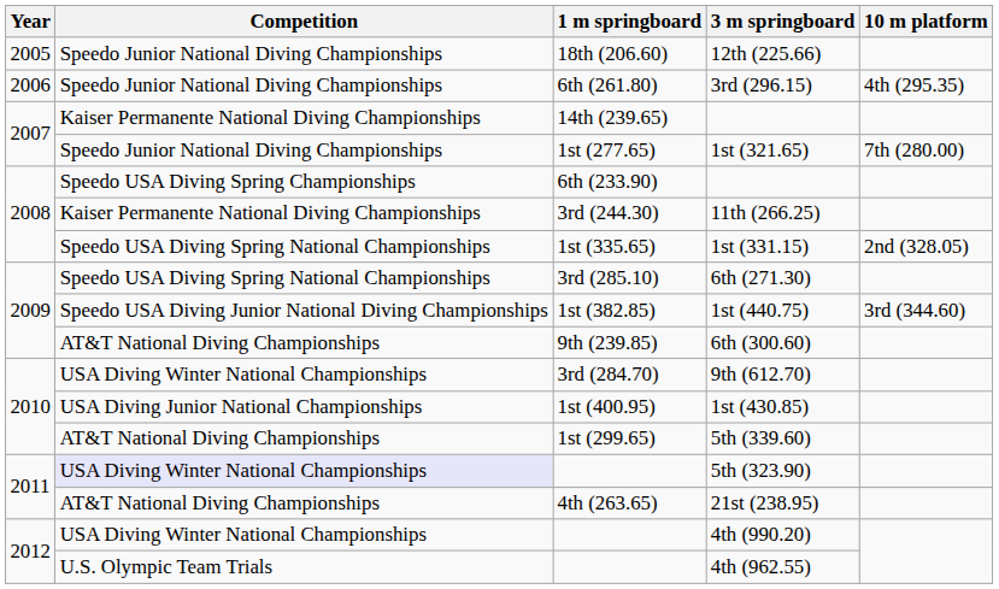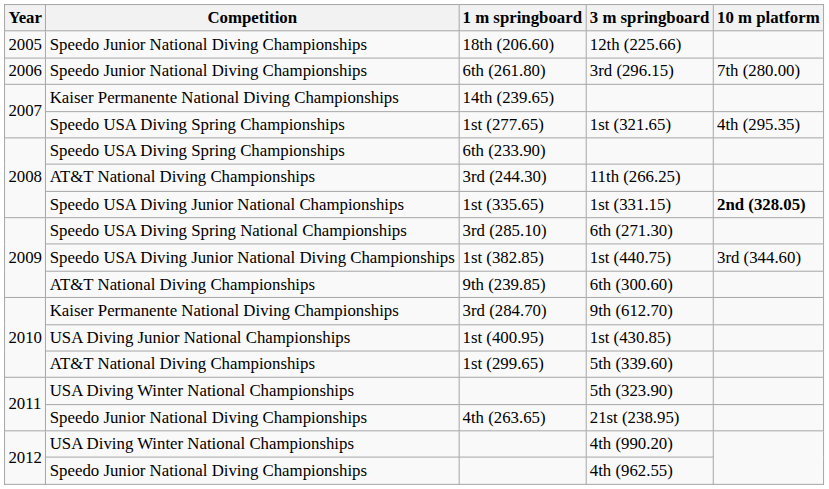 <table class="wikitable">
 <tr>
 <th>Year</th>
 <th>Competition</th>
 <th>1 m springboard</th>
 <th>3 m springboard</th>
 <th>10 m platform</th>
 </tr>
 <tr>
 <td>2005</td>
 <td>Speedo Junior National Diving Championships</td>
 <td>18th (206.60)</td>
 <td>12th (225.66)</td>
 <td></td>
 </tr>
 <tr>
 <td>2006</td>
 <td>Speedo Junior National Diving Championships</td>
 <td>6th (261.80)</td>
 <td>3rd (296.15)</td>
-<td>4th (295.35)</td>
+<td>7th (280.00)</td>
 </tr>
 <tr>
 <td rowspan="2">2007</td>
 <td>Kaiser Permanente National Diving Championships</td>
 <td>14th (239.65)</td>
 <td></td>
 </tr>
 <tr>
-<td>Speedo Junior National Diving Championships</td>
+<td>Speedo USA Diving Spring Championships</td>
 <td>1st (277.65)</td>
 <td>1st (321.65)</td>
-<td>7th (280.00)</td>
+<td>4th (295.35)</td>
 </tr>
 <tr>
 <td rowspan="3">2008</td>
 <td>Speedo USA Diving Spring Championships</td>
 <td>6th (233.90)</td>
 <td></td>
 <td></td>
 </tr>
 <tr>
-<td>Kaiser Permanente National Diving Championships</td>
+<td>AT&T National Diving Championships</td>
 <td>3rd (244.30)</td>
 <td>11th (266.25)</td>
 <td></td>
 </tr>
 <tr>
-<td>Speedo USA Diving Spring National Championships</td>
+<td>Speedo USA Diving Junior National Championships</td>
 <td>1st (335.65)</td>
 <td>1st (331.15)</td>
-<td>2nd (328.05)</td>
+<td><strong>2nd (328.05)</strong></td>
 </tr>
 <tr>
 <td rowspan="3">2009</td>
 <td>Speedo USA Diving Spring National Championships</td>
 <td>3rd (285.10)</td>
 <td>6th (271.30)</td>
 <td></td>
 </tr>
 <tr>
 <td>Speedo USA Diving Junior National Diving Championships</td>
 <td>1st (382.85)</td>
 <td>1st (440.75)</td>
 <td>3rd (344.60)</td>
 </tr>
 <tr>
 <td>AT&T National Diving Championships</td>
 <td>9th (239.85)</td>
 <td>6th (300.60)</td>
 <td></td>
 </tr>
 <tr>
 <td rowspan="3">2010</td>
-<td>USA Diving Winter National Championships</td>
+<td>Kaiser Permanente National Diving Championships</td>
 <td>3rd (284.70)</td>
 <td>9th (612.70)</td>
 </tr>
 <tr>
 <td>USA Diving Junior National Championships</td>
 <td>1st (400.95)</td>
 <td>1st (430.85)</td>
 <td></td>
 </tr>
 <tr>
 <td>AT&T National Diving Championships</td>
 <td>1st (299.65)</td>
 <td>5th (339.60)</td>
 <td></td>
 </tr>
 <tr>
 <td rowspan="2">2011</td>
-<td style="background: lavender;">USA Diving Winter National Championships</td>
+<td>USA Diving Winter National Championships</td>
 <td></td>
 <td>5th (323.90)</td>
 </tr>
 <tr>
-<td>AT&T National Diving Championships</td>
+<td>Speedo Junior National Diving Championships</td>
 <td>4th (263.65)</td>
 <td>21st (238.95)</td>
 <td></td>
 </tr>
 <tr>
 <td rowspan="2">2012</td>
 <td>USA Diving Winter National Championships</td>
 <td></td>
 <td>4th (990.20)</td>
 </tr>
 <tr>
-<td>U.S. Olympic Team Trials</td>
+<td>Speedo Junior National Diving Championships</td>
 <td></td>
 <td>4th (962.55)</td>
 </tr>
 </table>
